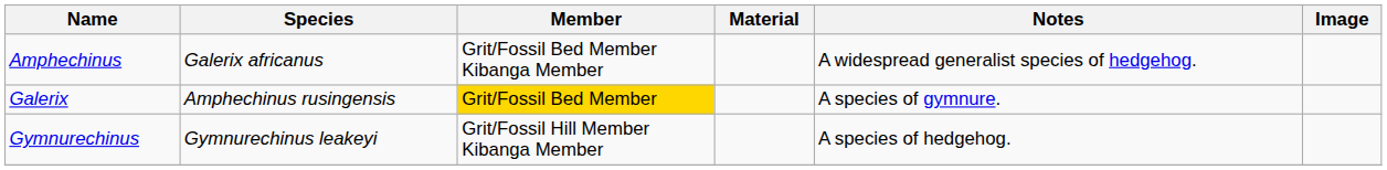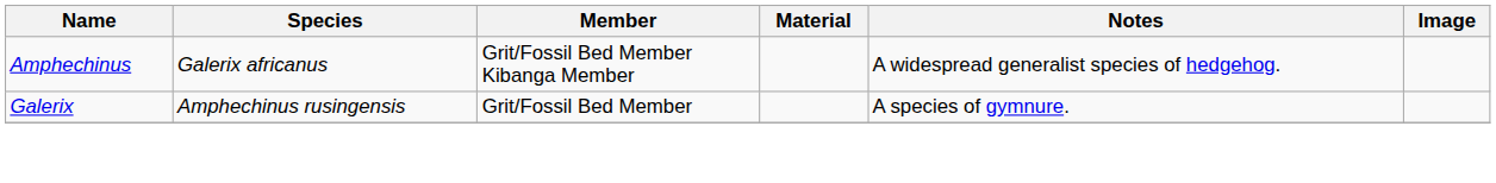 <table class="wikitable" align="center" width="75%">
 <tr>
 <th>Name</th>
 <th>Species</th>
 <th>Member</th>
 <th>Material</th>
 <th>Notes</th>
 <th>Image</th>
 </tr>
 <tr>
 <td><em><a href='#'>Amphechinus</a></em></td>
 <td><em>Galerix africanus</em></td>
 <td>Grit/Fossil Bed Member<br>Kibanga Member </td>
 <td></td>
 <td>A widespread generalist species of <a href='#'>hedgehog</a>.</td>
 <td></td>
 </tr>
 <tr>
 <td><em><a href='#'>Galerix</a></em></td>
 <td><em>Amphechinus rusingensis</em></td>
-<td style="background: gold;">Grit/Fossil Bed Member</td>
+<td>Grit/Fossil Bed Member</td>
 <td></td>
 <td>A species of <a href='#'>gymnure</a>.</td>
 <td></td>
 </tr>
 <tr>
-<td><em><a href='#'>Gymnurechinus</a></em></td>
-<td><em>Gymnurechinus leakeyi</em></td>
-<td>Grit/Fossil Hill Member<br>Kibanga Member</td>
-<td></td>
-<td>A species of hedgehog.</td>
-<td></td>
-</tr>
-<tr>
 </tr>
 </table>
